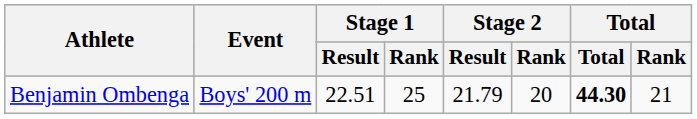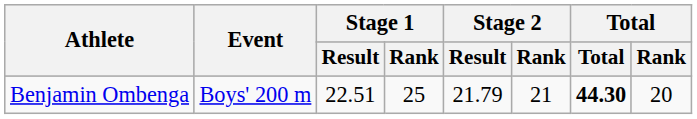 <table class="wikitable" style="font-size:90%">
 <tr>
 <th rowspan=2>Athlete</th>
 <th rowspan=2>Event</th>
 <th colspan=2>Stage 1</th>
 <th colspan=2>Stage 2</th>
 <th colspan=2>Total</th>
 </tr>
 <tr style="font-size:95%">
 <th>Result</th>
 <th>Rank</th>
 <th>Result</th>
 <th>Rank</th>
 <th>Total</th>
 <th>Rank</th>
 </tr>
 <tr align=center>
 <td align=left><a href='#'>Benjamin Ombenga</a></td>
 <td align=left><a href='#'>Boys' 200 m</a></td>
 <td>22.51</td>
 <td>25</td>
 <td>21.79</td>
+<td>21</td>
+<td><strong>44.30</strong></td>
 <td>20</td>
-<td><strong>44.30</strong></td>
-<td>21</td>
 </tr>
 </table>
